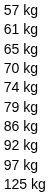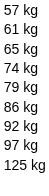 <table>
 <tr>
 <td rowspan=2>57 kg<br></td>
 <td rowspan=2></td>
 <td rowspan=2></td>
 <td></td>
 </tr>
 <tr>
 <td></td>
 </tr>
 <tr>
 <td>61 kg<br></td>
 <td></td>
 <td></td>
 <td></td>
 </tr>
 <tr>
 <td rowspan=2>65 kg<br></td>
 <td rowspan=2></td>
 <td rowspan=2></td>
 <td></td>
 </tr>
 <tr>
-<td></td>
-</tr>
-<tr>
-<td>70 kg<br></td>
-<td></td>
-<td></td>
 <td></td>
 </tr>
 <tr>
 <td rowspan=2>74 kg<br></td>
 <td rowspan=2></td>
 <td rowspan=2></td>
 <td></td>
 </tr>
 <tr>
 <td></td>
 </tr>
 <tr>
 <td rowspan=2>79 kg<br></td>
 <td rowspan=2></td>
 <td rowspan=2></td>
 <td></td>
 </tr>
 <tr>
 <td></td>
 </tr>
 <tr>
 <td rowspan=2>86 kg<br></td>
 <td rowspan=2></td>
 <td rowspan=2></td>
 <td></td>
 </tr>
 <tr>
 <td></td>
 </tr>
 <tr>
 <td>92 kg<br></td>
 <td></td>
 <td></td>
 <td></td>
 </tr>
 <tr>
 <td rowspan=2>97 kg<br></td>
 <td rowspan=2></td>
 <td rowspan=2></td>
 <td></td>
 </tr>
 <tr>
 <td></td>
 </tr>
 <tr>
 <td rowspan=2>125 kg<br></td>
 <td rowspan=2></td>
 <td rowspan=2></td>
 <td></td>
 </tr>
 <tr>
 <td></td>
 </tr>
 </table>
